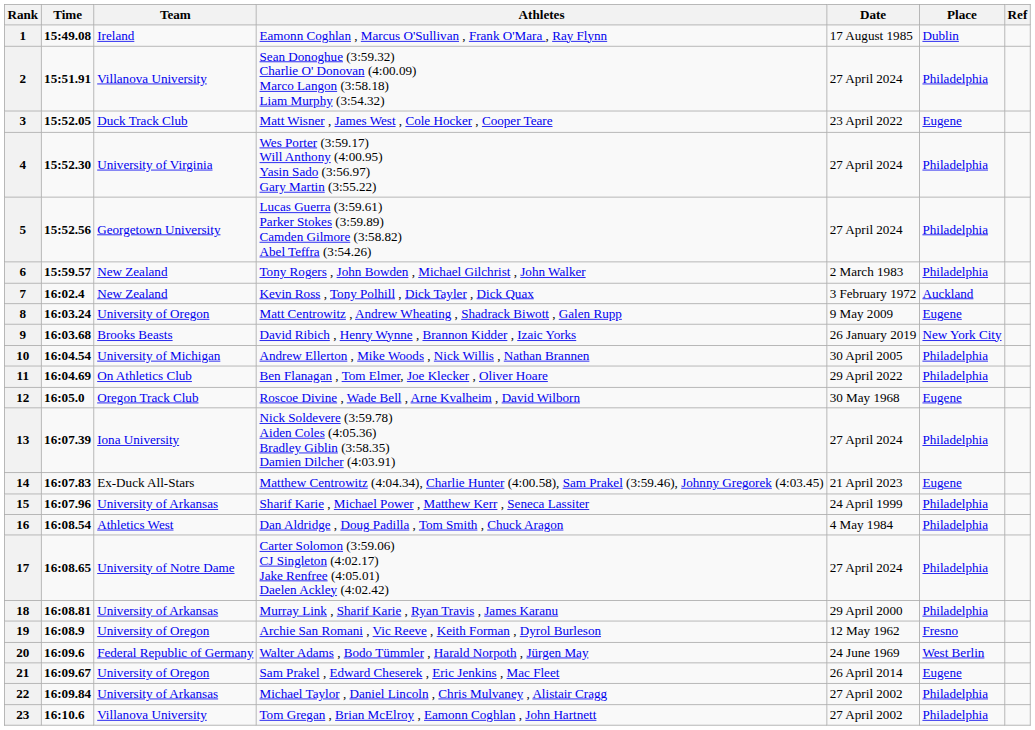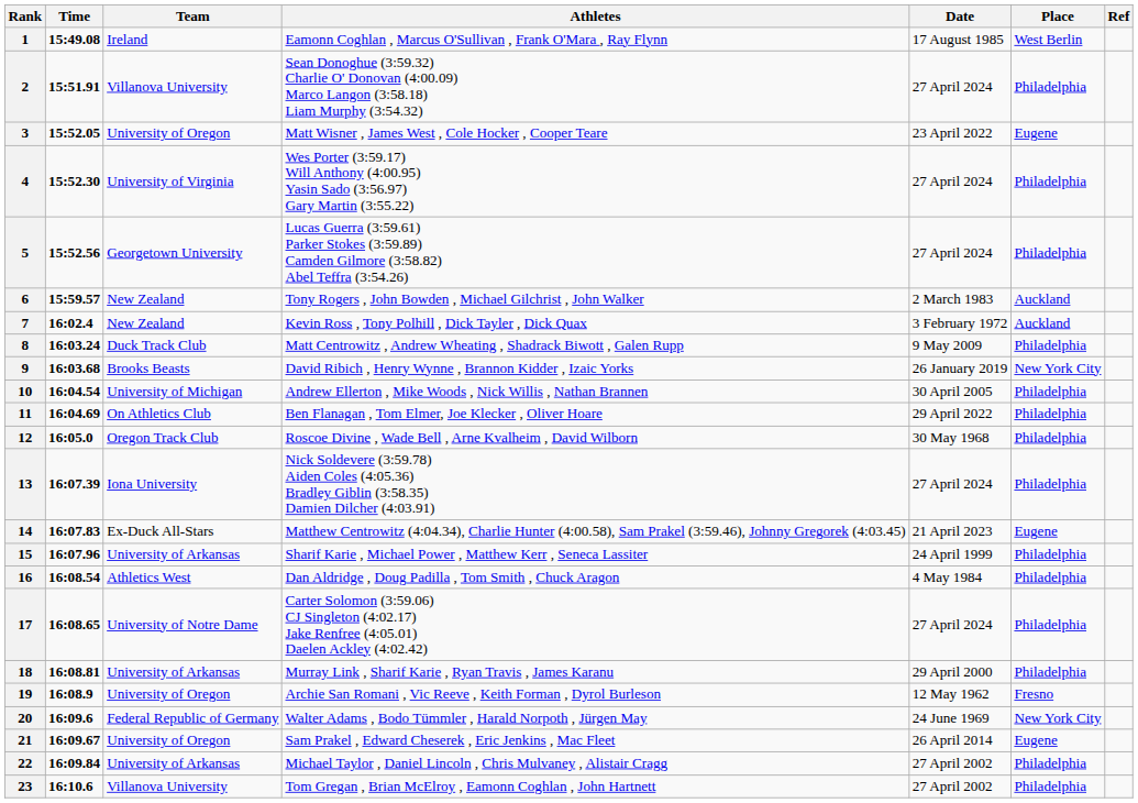 <table class="wikitable">
 <tr>
 <th>Rank</th>
 <th>Time</th>
 <th>Team</th>
 <th>Athletes</th>
 <th>Date</th>
 <th>Place</th>
 <th>Ref</th>
 </tr>
 <tr>
 <th>1</th>
 <td><strong>15:49.08</strong></td>
 <td><a href='#'>Ireland</a></td>
 <td><a href='#'>Eamonn Coghlan</a> , <a href='#'>Marcus O'Sullivan</a> , <a href='#'>Frank O'Mara </a> , <a href='#'>Ray Flynn</a> </td>
 <td>17 August 1985</td>
-<td><a href='#'>Dublin</a></td>
+<td><a href='#'>West Berlin</a></td>
 <td></td>
 </tr>
 <tr>
 <th>2</th>
 <td><strong>15:51.91</strong></td>
 <td><a href='#'>Villanova University</a></td>
 <td><a href='#'>Sean Donoghue</a>  (3:59.32)<br><a href='#'>Charlie O' Donovan</a>  (4:00.09)<br><a href='#'>Marco Langon</a>  (3:58.18)<br><a href='#'>Liam Murphy</a>  (3:54.32)</td>
 <td>27 April 2024</td>
 <td><a href='#'>Philadelphia</a></td>
 <td></td>
 </tr>
 <tr>
 <th>3</th>
 <td><strong>15:52.05</strong></td>
-<td><a href='#'>Duck Track Club</a></td>
+<td><a href='#'>University of Oregon</a></td>
 <td><a href='#'>Matt Wisner</a> , <a href='#'>James West</a> , <a href='#'>Cole Hocker</a> , <a href='#'>Cooper Teare</a>  </td>
 <td>23 April 2022</td>
 <td><a href='#'>Eugene</a></td>
 <td></td>
 </tr>
 <tr>
 <th>4</th>
 <td><strong>15:52.30</strong></td>
 <td><a href='#'>University of Virginia</a></td>
 <td><a href='#'>Wes Porter</a>  (3:59.17)<br><a href='#'>Will Anthony</a>  (4:00.95)<br><a href='#'>Yasin Sado</a>  (3:56.97)<br><a href='#'>Gary Martin</a>  (3:55.22)</td>
 <td>27 April 2024</td>
 <td><a href='#'>Philadelphia</a></td>
 <td></td>
 </tr>
 <tr>
 <th>5</th>
 <td><strong>15:52.56</strong></td>
 <td><a href='#'>Georgetown University</a></td>
 <td><a href='#'>Lucas Guerra</a>  (3:59.61)<br><a href='#'>Parker Stokes</a>  (3:59.89)<br><a href='#'>Camden Gilmore</a>  (3:58.82)<br><a href='#'>Abel Teffra</a>  (3:54.26)</td>
 <td>27 April 2024</td>
 <td><a href='#'>Philadelphia</a></td>
 <td></td>
 </tr>
 <tr>
 <th>6</th>
 <td><strong>15:59.57</strong></td>
 <td><a href='#'>New Zealand</a></td>
 <td><a href='#'>Tony Rogers</a> , <a href='#'>John Bowden</a> , <a href='#'>Michael Gilchrist</a> , <a href='#'>John Walker</a> </td>
 <td>2 March 1983</td>
-<td><a href='#'>Philadelphia</a></td>
+<td><a href='#'>Auckland</a></td>
 <td></td>
 </tr>
 <tr>
 <th>7</th>
 <td><strong>16:02.4</strong></td>
 <td><a href='#'>New Zealand</a></td>
 <td><a href='#'>Kevin Ross</a> , <a href='#'>Tony Polhill</a> , <a href='#'>Dick Tayler</a> , <a href='#'>Dick Quax</a> </td>
 <td>3 February 1972</td>
 <td><a href='#'>Auckland</a></td>
 <td></td>
 </tr>
 <tr>
 <th>8</th>
 <td><strong>16:03.24</strong></td>
-<td><a href='#'>University of Oregon</a></td>
+<td><a href='#'>Duck Track Club</a></td>
 <td><a href='#'>Matt Centrowitz</a> , <a href='#'>Andrew Wheating</a> , <a href='#'>Shadrack Biwott</a> , <a href='#'>Galen Rupp</a> </td>
 <td>9 May 2009</td>
-<td><a href='#'>Eugene</a></td>
+<td><a href='#'>Philadelphia</a></td>
 <td></td>
 </tr>
 <tr>
 <th>9</th>
 <td><strong>16:03.68</strong></td>
 <td><a href='#'>Brooks Beasts</a></td>
 <td><a href='#'>David Ribich</a> , <a href='#'>Henry Wynne</a> , <a href='#'>Brannon Kidder</a> , <a href='#'>Izaic Yorks</a> </td>
 <td>26 January 2019</td>
 <td><a href='#'>New York City</a></td>
 <td></td>
 </tr>
 <tr>
 <th>10</th>
 <td><strong>16:04.54</strong></td>
 <td><a href='#'>University of Michigan</a></td>
 <td><a href='#'>Andrew Ellerton</a> , <a href='#'>Mike Woods</a> , <a href='#'>Nick Willis</a> , <a href='#'>Nathan Brannen</a> </td>
 <td>30 April 2005</td>
 <td><a href='#'>Philadelphia</a></td>
 <td></td>
 </tr>
 <tr>
 <th>11</th>
 <td><strong>16:04.69</strong></td>
 <td><a href='#'>On Athletics Club</a></td>
 <td><a href='#'>Ben Flanagan</a> , <a href='#'>Tom Elmer</a>, <a href='#'>Joe Klecker</a> , <a href='#'>Oliver Hoare</a> </td>
 <td>29 April 2022</td>
 <td><a href='#'>Philadelphia</a></td>
 <td></td>
 </tr>
 <tr>
 <th>12</th>
 <td><strong>16:05.0</strong></td>
 <td><a href='#'>Oregon Track Club</a></td>
 <td><a href='#'>Roscoe Divine</a> , <a href='#'>Wade Bell</a> , <a href='#'>Arne Kvalheim</a> , <a href='#'>David Wilborn</a> </td>
 <td>30 May 1968</td>
-<td><a href='#'>Eugene</a></td>
+<td><a href='#'>Philadelphia</a></td>
 <td></td>
 </tr>
 <tr>
 <th>13</th>
 <td><strong>16:07.39</strong></td>
 <td><a href='#'>Iona University</a></td>
 <td><a href='#'>Nick Soldevere</a> (3:59.78)<br><a href='#'>Aiden Coles</a> (4:05.36)<br><a href='#'>Bradley Giblin</a> (3:58.35)<br><a href='#'>Damien Dilcher</a> (4:03.91)</td>
 <td>27 April 2024</td>
 <td><a href='#'>Philadelphia</a></td>
 <td></td>
 </tr>
 <tr>
 <th>14</th>
 <td><strong>16:07.83</strong></td>
 <td>Ex-Duck All-Stars</td>
 <td><a href='#'>Matthew Centrowitz</a>  (4:04.34), <a href='#'>Charlie Hunter</a>  (4:00.58), <a href='#'>Sam Prakel</a>  (3:59.46), <a href='#'>Johnny Gregorek</a>  (4:03.45)</td>
 <td>21 April 2023</td>
 <td><a href='#'>Eugene</a></td>
 <td></td>
 </tr>
 <tr>
 <th>15</th>
 <td><strong>16:07.96</strong></td>
 <td><a href='#'>University of Arkansas</a></td>
 <td><a href='#'>Sharif Karie</a> , <a href='#'>Michael Power</a> , <a href='#'>Matthew Kerr</a> , <a href='#'>Seneca Lassiter</a> </td>
 <td>24 April 1999</td>
 <td><a href='#'>Philadelphia</a></td>
 <td></td>
 </tr>
 <tr>
 <th>16</th>
 <td><strong>16:08.54</strong></td>
 <td><a href='#'>Athletics West</a></td>
 <td><a href='#'>Dan Aldridge</a> , <a href='#'>Doug Padilla</a> , <a href='#'>Tom Smith</a> , <a href='#'>Chuck Aragon</a> </td>
 <td>4 May 1984</td>
 <td><a href='#'>Philadelphia</a></td>
 <td></td>
 </tr>
 <tr>
 <th>17</th>
 <td><strong>16:08.65</strong></td>
 <td><a href='#'>University of Notre Dame</a></td>
 <td><a href='#'>Carter Solomon</a> (3:59.06)<br><a href='#'>CJ Singleton</a> (4:02.17)<br><a href='#'>Jake Renfree</a> (4:05.01)<br><a href='#'>Daelen Ackley</a> (4:02.42)</td>
 <td>27 April 2024</td>
 <td><a href='#'>Philadelphia</a></td>
 <td></td>
 </tr>
 <tr>
 <th>18</th>
 <td><strong>16:08.81</strong></td>
 <td><a href='#'>University of Arkansas</a></td>
 <td><a href='#'>Murray Link</a> , <a href='#'>Sharif Karie</a> , <a href='#'>Ryan Travis</a> , <a href='#'>James Karanu</a> </td>
 <td>29 April 2000</td>
 <td><a href='#'>Philadelphia</a></td>
 <td></td>
 </tr>
 <tr>
 <th>19</th>
 <td><strong>16:08.9</strong></td>
 <td><a href='#'>University of Oregon</a></td>
 <td><a href='#'>Archie San Romani</a> , <a href='#'>Vic Reeve</a> , <a href='#'>Keith Forman</a> , <a href='#'>Dyrol Burleson</a> </td>
 <td>12 May 1962</td>
 <td><a href='#'>Fresno</a></td>
 <td></td>
 </tr>
 <tr>
 <th>20</th>
 <td><strong>16:09.6</strong></td>
 <td><a href='#'>Federal Republic of Germany</a></td>
 <td><a href='#'>Walter Adams</a> , <a href='#'>Bodo Tümmler</a> , <a href='#'>Harald Norpoth</a> , <a href='#'>Jürgen May</a> </td>
 <td>24 June 1969</td>
-<td><a href='#'>West Berlin</a></td>
+<td><a href='#'>New York City</a></td>
 <td></td>
 </tr>
 <tr>
 <th>21</th>
 <td><strong>16:09.67</strong></td>
 <td><a href='#'>University of Oregon</a></td>
 <td><a href='#'>Sam Prakel</a> , <a href='#'>Edward Cheserek</a> , <a href='#'>Eric Jenkins</a> , <a href='#'>Mac Fleet</a> </td>
 <td>26 April 2014</td>
 <td><a href='#'>Eugene</a></td>
 <td></td>
 </tr>
 <tr>
 <th>22</th>
 <td><strong>16:09.84</strong></td>
 <td><a href='#'>University of Arkansas</a></td>
 <td><a href='#'>Michael Taylor</a> , <a href='#'>Daniel Lincoln</a> , <a href='#'>Chris Mulvaney</a> , <a href='#'>Alistair Cragg</a> </td>
 <td>27 April 2002</td>
 <td><a href='#'>Philadelphia</a></td>
 <td></td>
 </tr>
 <tr>
 <th>23</th>
 <td><strong>16:10.6</strong></td>
 <td><a href='#'>Villanova University</a></td>
 <td><a href='#'>Tom Gregan</a> , <a href='#'>Brian McElroy</a> , <a href='#'>Eamonn Coghlan</a> , <a href='#'>John Hartnett</a> </td>
 <td>27 April 2002</td>
 <td><a href='#'>Philadelphia</a></td>
 <td></td>
 </tr>
 </table>
